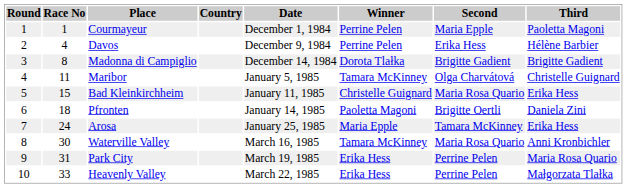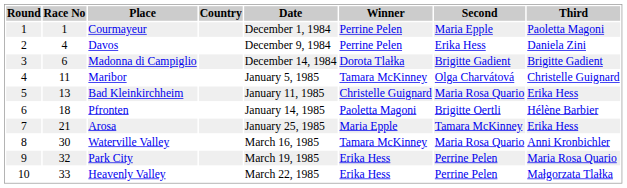 <table border="0" style="border: 1px solid #999; background-color:#FFFFFF; text-align:center">
 <tr align="center" bgcolor="#CCCCCC">
 <th>Round</th>
 <th>Race No</th>
 <th>Place</th>
 <th>Country</th>
 <th>Date</th>
 <th>Winner</th>
 <th>Second</th>
 <th>Third</th>
 </tr>
 <tr bgcolor="#EFEFEF">
 <td>1</td>
 <td>1</td>
 <td align="left"><a href='#'>Courmayeur</a></td>
 <td align="left"></td>
 <td align="left">December 1, 1984</td>
 <td align="left"> <a href='#'>Perrine Pelen</a></td>
 <td align="left"> <a href='#'>Maria Epple</a></td>
 <td align="left"> <a href='#'>Paoletta Magoni</a></td>
 </tr>
 <tr>
 <td>2</td>
 <td>4</td>
 <td align="left"><a href='#'>Davos</a></td>
 <td align="left"></td>
 <td align="left">December 9, 1984</td>
 <td align="left"> <a href='#'>Perrine Pelen</a></td>
 <td align="left"> <a href='#'>Erika Hess</a></td>
-<td align="left"> <a href='#'>Hélène Barbier</a></td>
+<td align="left"> <a href='#'>Daniela Zini</a></td>
 </tr>
 <tr bgcolor="#EFEFEF">
 <td>3</td>
-<td>8</td>
+<td>6</td>
 <td align="left"><a href='#'>Madonna di Campiglio</a></td>
 <td align="left"></td>
 <td align="left">December 14, 1984</td>
 <td align="left"> <a href='#'>Dorota Tlałka</a></td>
 <td align="left"> <a href='#'>Brigitte Gadient</a></td>
 <td align="left"> <a href='#'>Brigitte Gadient</a></td>
 </tr>
 <tr>
 <td>4</td>
 <td>11</td>
 <td align="left"><a href='#'>Maribor</a></td>
 <td align="left"></td>
 <td align="left">January 5, 1985</td>
 <td align="left"> <a href='#'>Tamara McKinney</a></td>
 <td align="left"> <a href='#'>Olga Charvátová</a></td>
 <td align="left"> <a href='#'>Christelle Guignard</a></td>
 </tr>
 <tr bgcolor="#EFEFEF">
 <td>5</td>
-<td>15</td>
+<td>13</td>
 <td align="left"><a href='#'>Bad Kleinkirchheim</a></td>
 <td align="left"></td>
 <td align="left">January 11, 1985</td>
 <td align="left"> <a href='#'>Christelle Guignard</a></td>
 <td align="left"> <a href='#'>Maria Rosa Quario</a></td>
 <td align="left"> <a href='#'>Erika Hess</a></td>
 </tr>
 <tr>
 <td>6</td>
 <td>18</td>
 <td align="left"><a href='#'>Pfronten</a></td>
 <td align="left"></td>
 <td align="left">January 14, 1985</td>
 <td align="left"> <a href='#'>Paoletta Magoni</a></td>
 <td align="left"> <a href='#'>Brigitte Oertli</a></td>
-<td align="left"> <a href='#'>Daniela Zini</a></td>
+<td align="left"> <a href='#'>Hélène Barbier</a></td>
 </tr>
 <tr bgcolor="#EFEFEF">
 <td>7</td>
-<td>24</td>
+<td>21</td>
 <td align="left"><a href='#'>Arosa</a></td>
 <td align="left"></td>
 <td align="left">January 25, 1985</td>
 <td align="left"> <a href='#'>Maria Epple</a></td>
 <td align="left"> <a href='#'>Tamara McKinney</a></td>
 <td align="left"> <a href='#'>Erika Hess</a></td>
 </tr>
 <tr>
 <td>8</td>
 <td>30</td>
 <td align="left"><a href='#'>Waterville Valley</a></td>
 <td align="left"></td>
 <td align="left">March 16, 1985</td>
 <td align="left"> <a href='#'>Tamara McKinney</a></td>
 <td align="left"> <a href='#'>Maria Rosa Quario</a></td>
 <td align="left"> <a href='#'>Anni Kronbichler</a></td>
 </tr>
 <tr bgcolor="#EFEFEF">
 <td>9</td>
-<td>31</td>
+<td>32</td>
 <td align="left"><a href='#'>Park City</a></td>
 <td align="left"></td>
 <td align="left">March 19, 1985</td>
 <td align="left"> <a href='#'>Erika Hess</a></td>
 <td align="left"> <a href='#'>Perrine Pelen</a></td>
 <td align="left"> <a href='#'>Maria Rosa Quario</a></td>
 </tr>
 <tr>
 <td>10</td>
 <td>33</td>
 <td align="left"><a href='#'>Heavenly Valley</a></td>
 <td align="left"></td>
 <td align="left">March 22, 1985</td>
 <td align="left"> <a href='#'>Erika Hess</a></td>
 <td align="left"> <a href='#'>Perrine Pelen</a></td>
 <td align="left"> <a href='#'>Małgorzata Tlałka</a></td>
 </tr>
 </table>
